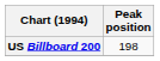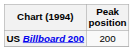 <table class="wikitable sortable plainrowheaders">
 <tr>
 <th>Chart (1994)</th>
 <th>Peak<br>position</th>
 </tr>
 <tr>
 <th scope="row">US <a href='#'><em>Billboard</em> 200</a></th>
-<td style="text-align:center;">198</td>
+<td style="text-align:center;">200</td>
 </tr>
 <tr>
 </tr>
 </table>
